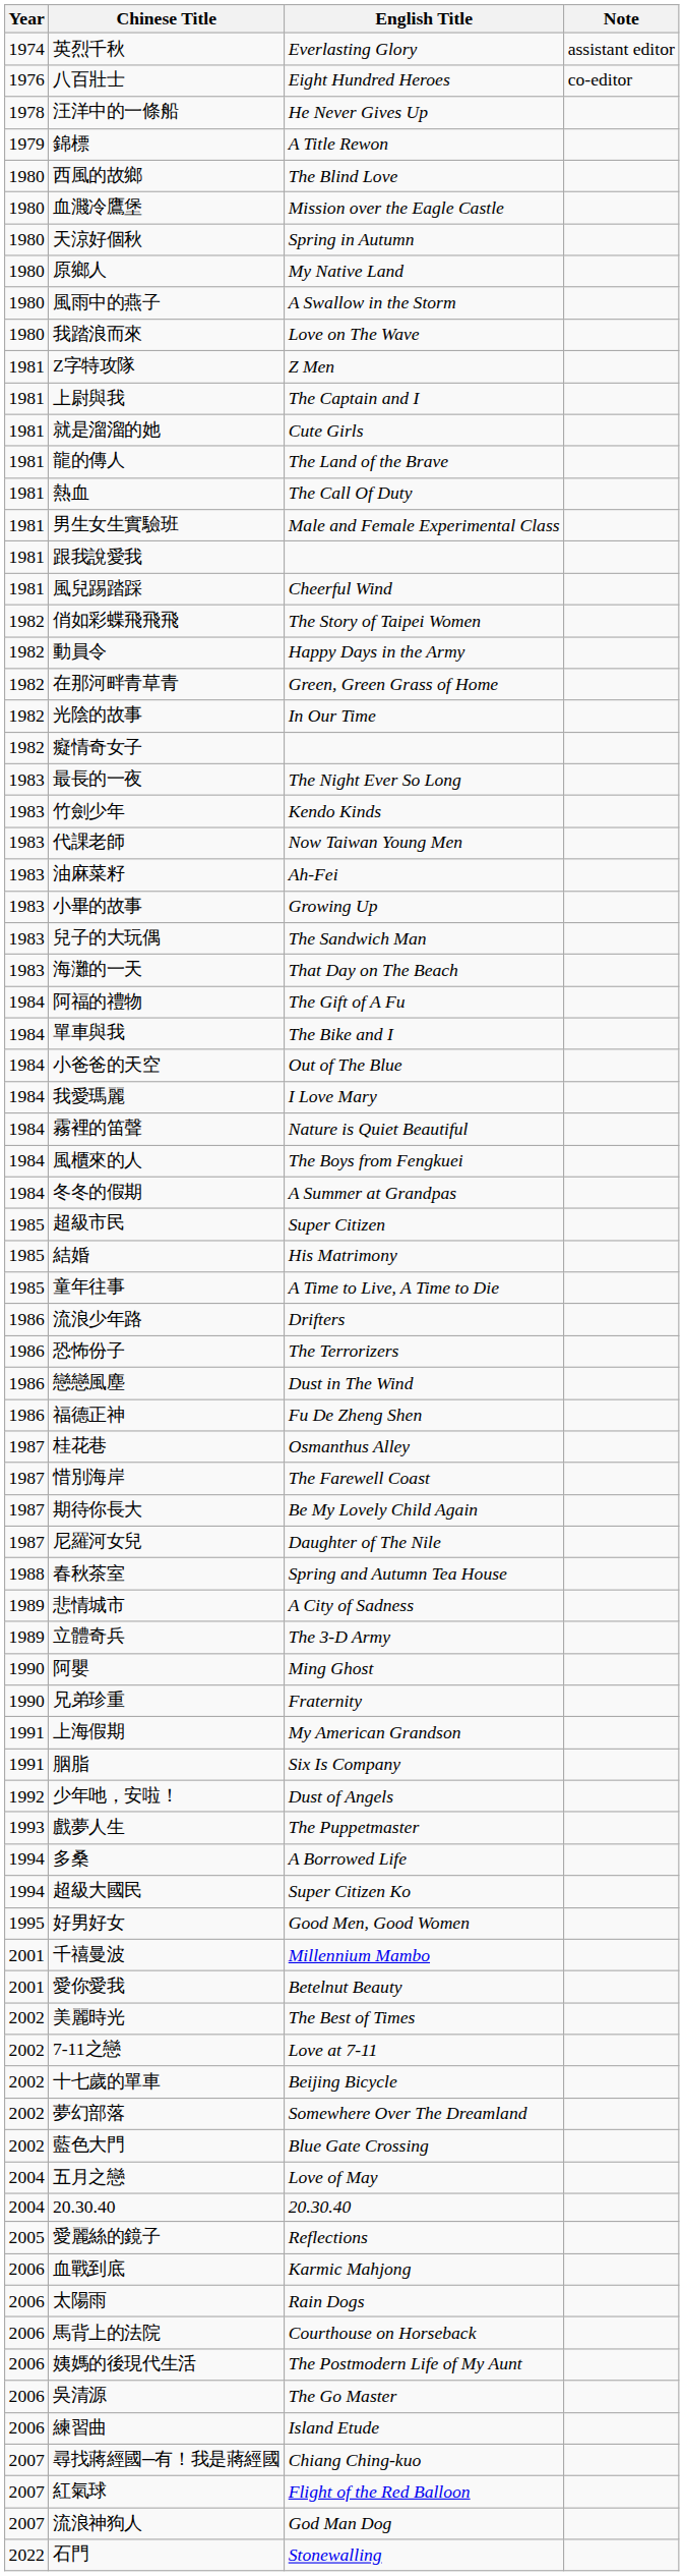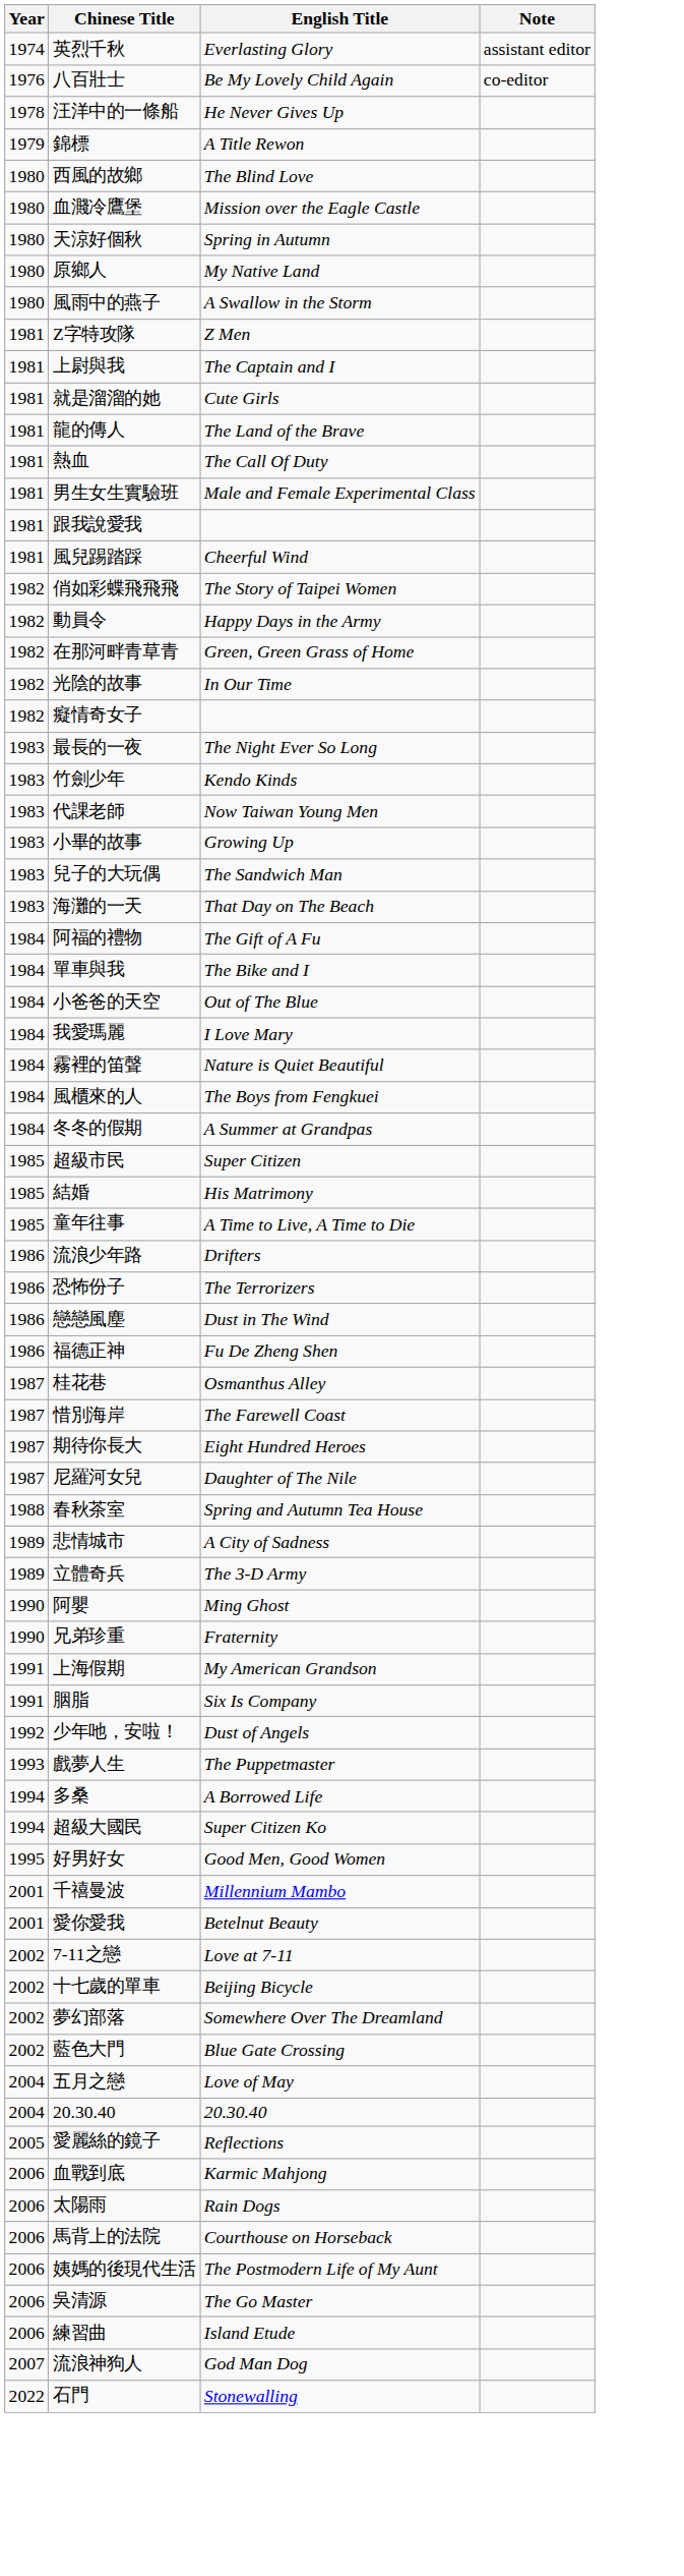 <table class="wikitable">
 <tr>
 <th>Year</th>
 <th>Chinese Title</th>
 <th>English Title</th>
 <th>Note</th>
 </tr>
 <tr>
 <td>1974</td>
 <td>英烈千秋</td>
 <td><em>Everlasting Glory</em></td>
 <td>assistant editor</td>
 </tr>
 <tr>
 <td>1976</td>
 <td>八百壯士</td>
-<td><em>Eight Hundred Heroes</em></td>
+<td><em>Be My Lovely Child Again</em></td>
 <td>co-editor</td>
 </tr>
 <tr>
 <td>1978</td>
 <td>汪洋中的一條船</td>
 <td><em>He Never Gives Up</em></td>
 <td></td>
 </tr>
 <tr>
 <td>1979</td>
 <td>錦標</td>
 <td><em>A Title Rewon</em></td>
 <td></td>
 </tr>
 <tr>
 <td>1980</td>
 <td>西風的故鄉</td>
 <td><em>The Blind Love</em></td>
 <td></td>
 </tr>
 <tr>
 <td>1980</td>
 <td>血濺冷鷹堡</td>
 <td><em>Mission over the Eagle Castle</em></td>
 <td></td>
 </tr>
 <tr>
 <td>1980</td>
 <td>天涼好個秋</td>
 <td><em>Spring in Autumn</em></td>
 <td></td>
 </tr>
 <tr>
 <td>1980</td>
 <td>原鄉人</td>
 <td><em>My Native Land</em></td>
 <td></td>
 </tr>
 <tr>
 <td>1980</td>
 <td>風雨中的燕子</td>
 <td><em>A Swallow in the Storm</em></td>
-<td></td>
-</tr>
-<tr>
-<td>1980</td>
-<td>我踏浪而來</td>
-<td><em>Love on The Wave</em></td>
 <td></td>
 </tr>
 <tr>
 <td>1981</td>
 <td>Z字特攻隊</td>
 <td><em>Z Men</em></td>
 <td></td>
 </tr>
 <tr>
 <td>1981</td>
 <td>上尉與我</td>
 <td><em>The Captain and I</em></td>
 <td></td>
 </tr>
 <tr>
 <td>1981</td>
 <td>就是溜溜的她</td>
 <td><em>Cute Girls</em></td>
 <td></td>
 </tr>
 <tr>
 <td>1981</td>
 <td>龍的傳人</td>
 <td><em>The Land of the Brave</em></td>
 <td></td>
 </tr>
 <tr>
 <td>1981</td>
 <td>熱血</td>
 <td><em>The Call Of Duty</em></td>
 <td></td>
 </tr>
 <tr>
 <td>1981</td>
 <td>男生女生實驗班</td>
 <td><em>Male and Female Experimental Class</em></td>
 <td></td>
 </tr>
 <tr>
 <td>1981</td>
 <td>跟我說愛我</td>
 <td></td>
 <td></td>
 </tr>
 <tr>
 <td>1981</td>
 <td>風兒踢踏踩</td>
 <td><em>Cheerful Wind</em></td>
 <td></td>
 </tr>
 <tr>
 <td>1982</td>
 <td>俏如彩蝶飛飛飛</td>
 <td><em>The Story of Taipei Women</em></td>
 <td></td>
 </tr>
 <tr>
 <td>1982</td>
 <td>動員令</td>
 <td><em>Happy Days in the Army</em></td>
 <td></td>
 </tr>
 <tr>
 <td>1982</td>
 <td>在那河畔青草青</td>
 <td><em>Green, Green Grass of Home</em></td>
 <td></td>
 </tr>
 <tr>
 <td>1982</td>
 <td>光陰的故事</td>
 <td><em>In Our Time</em></td>
 <td></td>
 </tr>
 <tr>
 <td>1982</td>
 <td>癡情奇女子</td>
 <td></td>
 <td></td>
 </tr>
 <tr>
 <td>1983</td>
 <td>最長的一夜</td>
 <td><em>The Night Ever So Long</em></td>
 <td></td>
 </tr>
 <tr>
 <td>1983</td>
 <td>竹劍少年</td>
 <td><em>Kendo Kinds</em></td>
 <td></td>
 </tr>
 <tr>
 <td>1983</td>
 <td>代課老師</td>
 <td><em>Now Taiwan Young Men</em></td>
-<td></td>
-</tr>
-<tr>
-<td>1983</td>
-<td>油麻菜籽</td>
-<td><em>Ah-Fei</em></td>
 <td></td>
 </tr>
 <tr>
 <td>1983</td>
 <td>小畢的故事</td>
 <td><em>Growing Up</em></td>
 <td></td>
 </tr>
 <tr>
 <td>1983</td>
 <td>兒子的大玩偶</td>
 <td><em>The Sandwich Man</em></td>
 <td></td>
 </tr>
 <tr>
 <td>1983</td>
 <td>海灘的一天</td>
 <td><em>That Day on The Beach</em></td>
 <td></td>
 </tr>
 <tr>
 <td>1984</td>
 <td>阿福的禮物</td>
 <td><em>The Gift of A Fu</em></td>
 <td></td>
 </tr>
 <tr>
 <td>1984</td>
 <td>單車與我</td>
 <td><em>The Bike and I</em></td>
 <td></td>
 </tr>
 <tr>
 <td>1984</td>
 <td>小爸爸的天空</td>
 <td><em>Out of The Blue</em></td>
 <td></td>
 </tr>
 <tr>
 <td>1984</td>
 <td>我愛瑪麗</td>
 <td><em>I Love Mary</em></td>
 <td></td>
 </tr>
 <tr>
 <td>1984</td>
 <td>霧裡的笛聲</td>
 <td><em>Nature is Quiet Beautiful</em></td>
 <td></td>
 </tr>
 <tr>
 <td>1984</td>
 <td>風櫃來的人</td>
 <td><em>The Boys from Fengkuei</em></td>
 <td></td>
 </tr>
 <tr>
 <td>1984</td>
 <td>冬冬的假期</td>
 <td><em>A Summer at Grandpas</em></td>
 <td></td>
 </tr>
 <tr>
 <td>1985</td>
 <td>超級市民</td>
 <td><em>Super Citizen</em></td>
 <td></td>
 </tr>
 <tr>
 <td>1985</td>
 <td>結婚</td>
 <td><em>His Matrimony</em></td>
 <td></td>
 </tr>
 <tr>
 <td>1985</td>
 <td>童年往事</td>
 <td><em>A Time to Live, A Time to Die</em></td>
 <td></td>
 </tr>
 <tr>
 <td>1986</td>
 <td>流浪少年路</td>
 <td><em>Drifters</em></td>
 <td></td>
 </tr>
 <tr>
 <td>1986</td>
 <td>恐怖份子</td>
 <td><em>The Terrorizers</em></td>
 <td></td>
 </tr>
 <tr>
 <td>1986</td>
 <td>戀戀風塵</td>
 <td><em>Dust in The Wind</em></td>
 <td></td>
 </tr>
 <tr>
 <td>1986</td>
 <td>福德正神</td>
 <td><em>Fu De Zheng Shen</em></td>
 <td></td>
 </tr>
 <tr>
 <td>1987</td>
 <td>桂花巷</td>
 <td><em>Osmanthus Alley</em></td>
 <td></td>
 </tr>
 <tr>
 <td>1987</td>
 <td>惜別海岸</td>
 <td><em>The Farewell Coast</em></td>
 <td></td>
 </tr>
 <tr>
 <td>1987</td>
 <td>期待你長大</td>
-<td><em>Be My Lovely Child Again</em></td>
+<td><em>Eight Hundred Heroes</em></td>
 <td></td>
 </tr>
 <tr>
 <td>1987</td>
 <td>尼羅河女兒</td>
 <td><em>Daughter of The Nile</em></td>
 <td></td>
 </tr>
 <tr>
 <td>1988</td>
 <td>春秋茶室</td>
 <td><em>Spring and Autumn Tea House</em></td>
 <td></td>
 </tr>
 <tr>
 <td>1989</td>
 <td>悲情城市</td>
 <td><em>A City of Sadness</em></td>
 <td></td>
 </tr>
 <tr>
 <td>1989</td>
 <td>立體奇兵</td>
 <td><em>The 3-D Army</em></td>
 <td></td>
 </tr>
 <tr>
 <td>1990</td>
 <td>阿嬰</td>
 <td><em>Ming Ghost</em></td>
 <td></td>
 </tr>
 <tr>
 <td>1990</td>
 <td>兄弟珍重</td>
 <td><em>Fraternity</em></td>
 <td></td>
 </tr>
 <tr>
 <td>1991</td>
 <td>上海假期</td>
 <td><em>My American Grandson</em></td>
 <td></td>
 </tr>
 <tr>
 <td>1991</td>
 <td>胭脂</td>
 <td><em>Six Is Company</em></td>
 <td></td>
 </tr>
 <tr>
 <td>1992</td>
 <td>少年吔，安啦！</td>
 <td><em>Dust of Angels</em></td>
 <td></td>
 </tr>
 <tr>
 <td>1993</td>
 <td>戲夢人生</td>
 <td><em>The Puppetmaster</em></td>
 <td></td>
 </tr>
 <tr>
 <td>1994</td>
 <td>多桑</td>
 <td><em>A Borrowed Life</em></td>
 <td></td>
 </tr>
 <tr>
 <td>1994</td>
 <td>超級大國民</td>
 <td><em>Super Citizen Ko</em></td>
 <td></td>
 </tr>
 <tr>
 <td>1995</td>
 <td>好男好女</td>
 <td><em>Good Men, Good Women</em></td>
 <td></td>
 </tr>
 <tr>
 <td>2001</td>
 <td>千禧曼波</td>
 <td><em><a href='#'>Millennium Mambo</a></em></td>
 <td></td>
 </tr>
 <tr>
 <td>2001</td>
 <td>愛你愛我</td>
 <td><em>Betelnut Beauty</em></td>
 <td></td>
 </tr>
 <tr>
 <td>2002</td>
-<td>美麗時光</td>
-<td><em>The Best of Times</em></td>
-<td></td>
-</tr>
-<tr>
-<td>2002</td>
 <td>7-11之戀</td>
 <td><em>Love at 7-11</em></td>
 <td></td>
 </tr>
 <tr>
 <td>2002</td>
 <td>十七歲的單車</td>
 <td><em>Beijing Bicycle</em></td>
 <td></td>
 </tr>
 <tr>
 <td>2002</td>
 <td>夢幻部落</td>
 <td><em>Somewhere Over The Dreamland</em></td>
 <td></td>
 </tr>
 <tr>
 <td>2002</td>
 <td>藍色大門</td>
 <td><em>Blue Gate Crossing</em></td>
 <td></td>
 </tr>
 <tr>
 <td>2004</td>
 <td>五月之戀</td>
 <td><em>Love of May</em></td>
 <td></td>
 </tr>
 <tr>
 <td>2004</td>
 <td>20.30.40</td>
 <td><em>20.30.40</em></td>
 <td></td>
 </tr>
 <tr>
 <td>2005</td>
 <td>愛麗絲的鏡子</td>
 <td><em>Reflections</em></td>
 <td></td>
 </tr>
 <tr>
 <td>2006</td>
 <td>血戰到底</td>
 <td><em>Karmic Mahjong</em></td>
 <td></td>
 </tr>
 <tr>
 <td>2006</td>
 <td>太陽雨</td>
 <td><em>Rain Dogs</em></td>
 <td></td>
 </tr>
 <tr>
 <td>2006</td>
 <td>馬背上的法院</td>
 <td><em>Courthouse on Horseback</em></td>
 <td></td>
 </tr>
 <tr>
 <td>2006</td>
 <td>姨媽的後現代生活</td>
 <td><em>The Postmodern Life of My Aunt</em></td>
 <td></td>
 </tr>
 <tr>
 <td>2006</td>
 <td>吳清源</td>
 <td><em>The Go Master</em></td>
 <td></td>
 </tr>
 <tr>
 <td>2006</td>
 <td>練習曲</td>
 <td><em>Island Etude</em></td>
 <td></td>
 </tr>
 <tr>
 <td>2007</td>
-<td>尋找蔣經國─有！我是蔣經國</td>
-<td><em>Chiang Ching-kuo</em></td>
-<td></td>
-</tr>
-<tr>
-<td>2007</td>
-<td>紅氣球</td>
-<td><em><a href='#'>Flight of the Red Balloon</a></em></td>
-<td></td>
-</tr>
-<tr>
-<td>2007</td>
 <td>流浪神狗人</td>
 <td><em>God Man Dog</em></td>
 <td></td>
 </tr>
 <tr>
 <td>2022</td>
 <td>石門</td>
 <td><em><a href='#'>Stonewalling</a></em></td>
 <td></td>
 </tr>
 </table>
